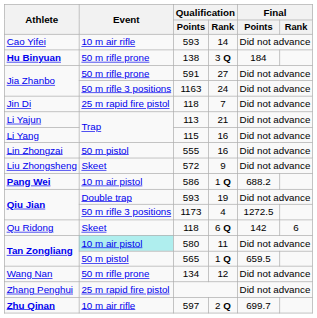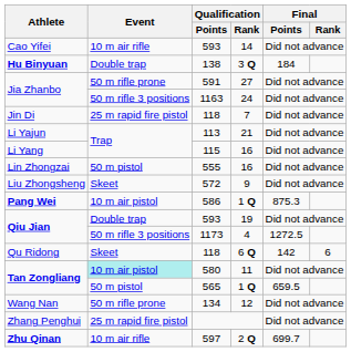 <table class="wikitable" style="font-size:90%">
 <tr>
 <th rowspan="2">Athlete</th>
 <th rowspan="2">Event</th>
 <th colspan=2>Qualification</th>
 <th colspan=2>Final</th>
 </tr>
 <tr style="font-size:95%">
 <th>Points</th>
 <th>Rank</th>
 <th>Points</th>
 <th>Rank</th>
 </tr>
 <tr align=center>
 <td align=left><a href='#'>Cao Yifei</a></td>
 <td align=left><a href='#'>10 m air rifle</a></td>
 <td>593</td>
 <td>14</td>
 <td colspan=2>Did not advance</td>
 </tr>
 <tr align=center>
 <td align=left><strong><a href='#'>Hu Binyuan</a></strong></td>
-<td align=left><a href='#'>50 m rifle prone</a></td>
+<td align=left><a href='#'>Double trap</a></td>
 <td>138</td>
 <td>3 <strong>Q</strong></td>
 <td>184</td>
 <td></td>
 </tr>
 <tr align=center>
 <td align=left rowspan=2><a href='#'>Jia Zhanbo</a></td>
 <td align=left><a href='#'>50 m rifle prone</a></td>
 <td>591</td>
 <td>27</td>
 <td colspan=2>Did not advance</td>
 </tr>
 <tr align=center>
 <td align=left><a href='#'>50 m rifle 3 positions</a></td>
 <td>1163</td>
 <td>24</td>
 <td colspan=2>Did not advance</td>
 </tr>
 <tr align=center>
 <td align=left><a href='#'>Jin Di</a></td>
 <td align=left><a href='#'>25 m rapid fire pistol</a></td>
 <td>118</td>
 <td>7</td>
 <td colspan=2>Did not advance</td>
 </tr>
 <tr align=center>
 <td align=left><a href='#'>Li Yajun</a></td>
 <td align=left rowspan=2><a href='#'>Trap</a></td>
 <td>113</td>
 <td>21</td>
 <td colspan=2>Did not advance</td>
 </tr>
 <tr align=center>
 <td align=left><a href='#'>Li Yang</a></td>
 <td>115</td>
 <td>16</td>
 <td colspan=2>Did not advance</td>
 </tr>
 <tr align=center>
 <td align=left><a href='#'>Lin Zhongzai</a></td>
 <td align=left><a href='#'>50 m pistol</a></td>
 <td>555</td>
 <td>16</td>
 <td colspan=2>Did not advance</td>
 </tr>
 <tr align=center>
 <td align=left><a href='#'>Liu Zhongsheng</a></td>
 <td align=left><a href='#'>Skeet</a></td>
 <td>572</td>
 <td>9</td>
 <td colspan=2>Did not advance</td>
 </tr>
 <tr align=center>
 <td align=left><strong><a href='#'>Pang Wei</a></strong></td>
 <td align=left><a href='#'>10 m air pistol</a></td>
 <td>586</td>
 <td>1 <strong>Q</strong></td>
-<td>688.2</td>
+<td>875.3</td>
 <td></td>
 </tr>
 <tr align=center>
 <td align=left rowspan=2><strong><a href='#'>Qiu Jian</a></strong></td>
 <td align=left><a href='#'>Double trap</a></td>
 <td>593</td>
 <td>19</td>
 <td colspan=2>Did not advance</td>
 </tr>
 <tr align=center>
 <td align=left><a href='#'>50 m rifle 3 positions</a></td>
 <td>1173</td>
 <td>4</td>
 <td>1272.5</td>
 <td></td>
 </tr>
 <tr align=center>
 <td align=left><a href='#'>Qu Ridong</a></td>
 <td align=left><a href='#'>Skeet</a></td>
 <td>118</td>
 <td>6 <strong>Q</strong></td>
 <td>142</td>
 <td>6</td>
 </tr>
 <tr align=center>
 <td align=left rowspan=2><strong><a href='#'>Tan Zongliang</a></strong></td>
 <td align=left style="background: paleturquoise;"><a href='#'>10 m air pistol</a></td>
 <td>580</td>
 <td>11</td>
 <td colspan=2>Did not advance</td>
 </tr>
 <tr align=center>
 <td align=left><a href='#'>50 m pistol</a></td>
 <td>565</td>
 <td>1 <strong>Q</strong></td>
 <td>659.5</td>
 <td></td>
 </tr>
 <tr align=center>
 <td align=left><a href='#'>Wang Nan</a></td>
 <td align=left><a href='#'>50 m rifle prone</a></td>
 <td>134</td>
 <td>12</td>
 <td colspan=2>Did not advance</td>
 </tr>
 <tr align=center>
 <td align=left><a href='#'>Zhang Penghui</a></td>
 <td align=left><a href='#'>25 m rapid fire pistol</a></td>
 <td colspan=2></td>
 <td colspan=2>Did not advance</td>
 </tr>
 <tr align=center>
 <td align=left><strong><a href='#'>Zhu Qinan</a></strong></td>
 <td align=left><a href='#'>10 m air rifle</a></td>
 <td>597</td>
 <td>2 <strong>Q</strong></td>
 <td>699.7</td>
 <td></td>
 </tr>
 </table>
